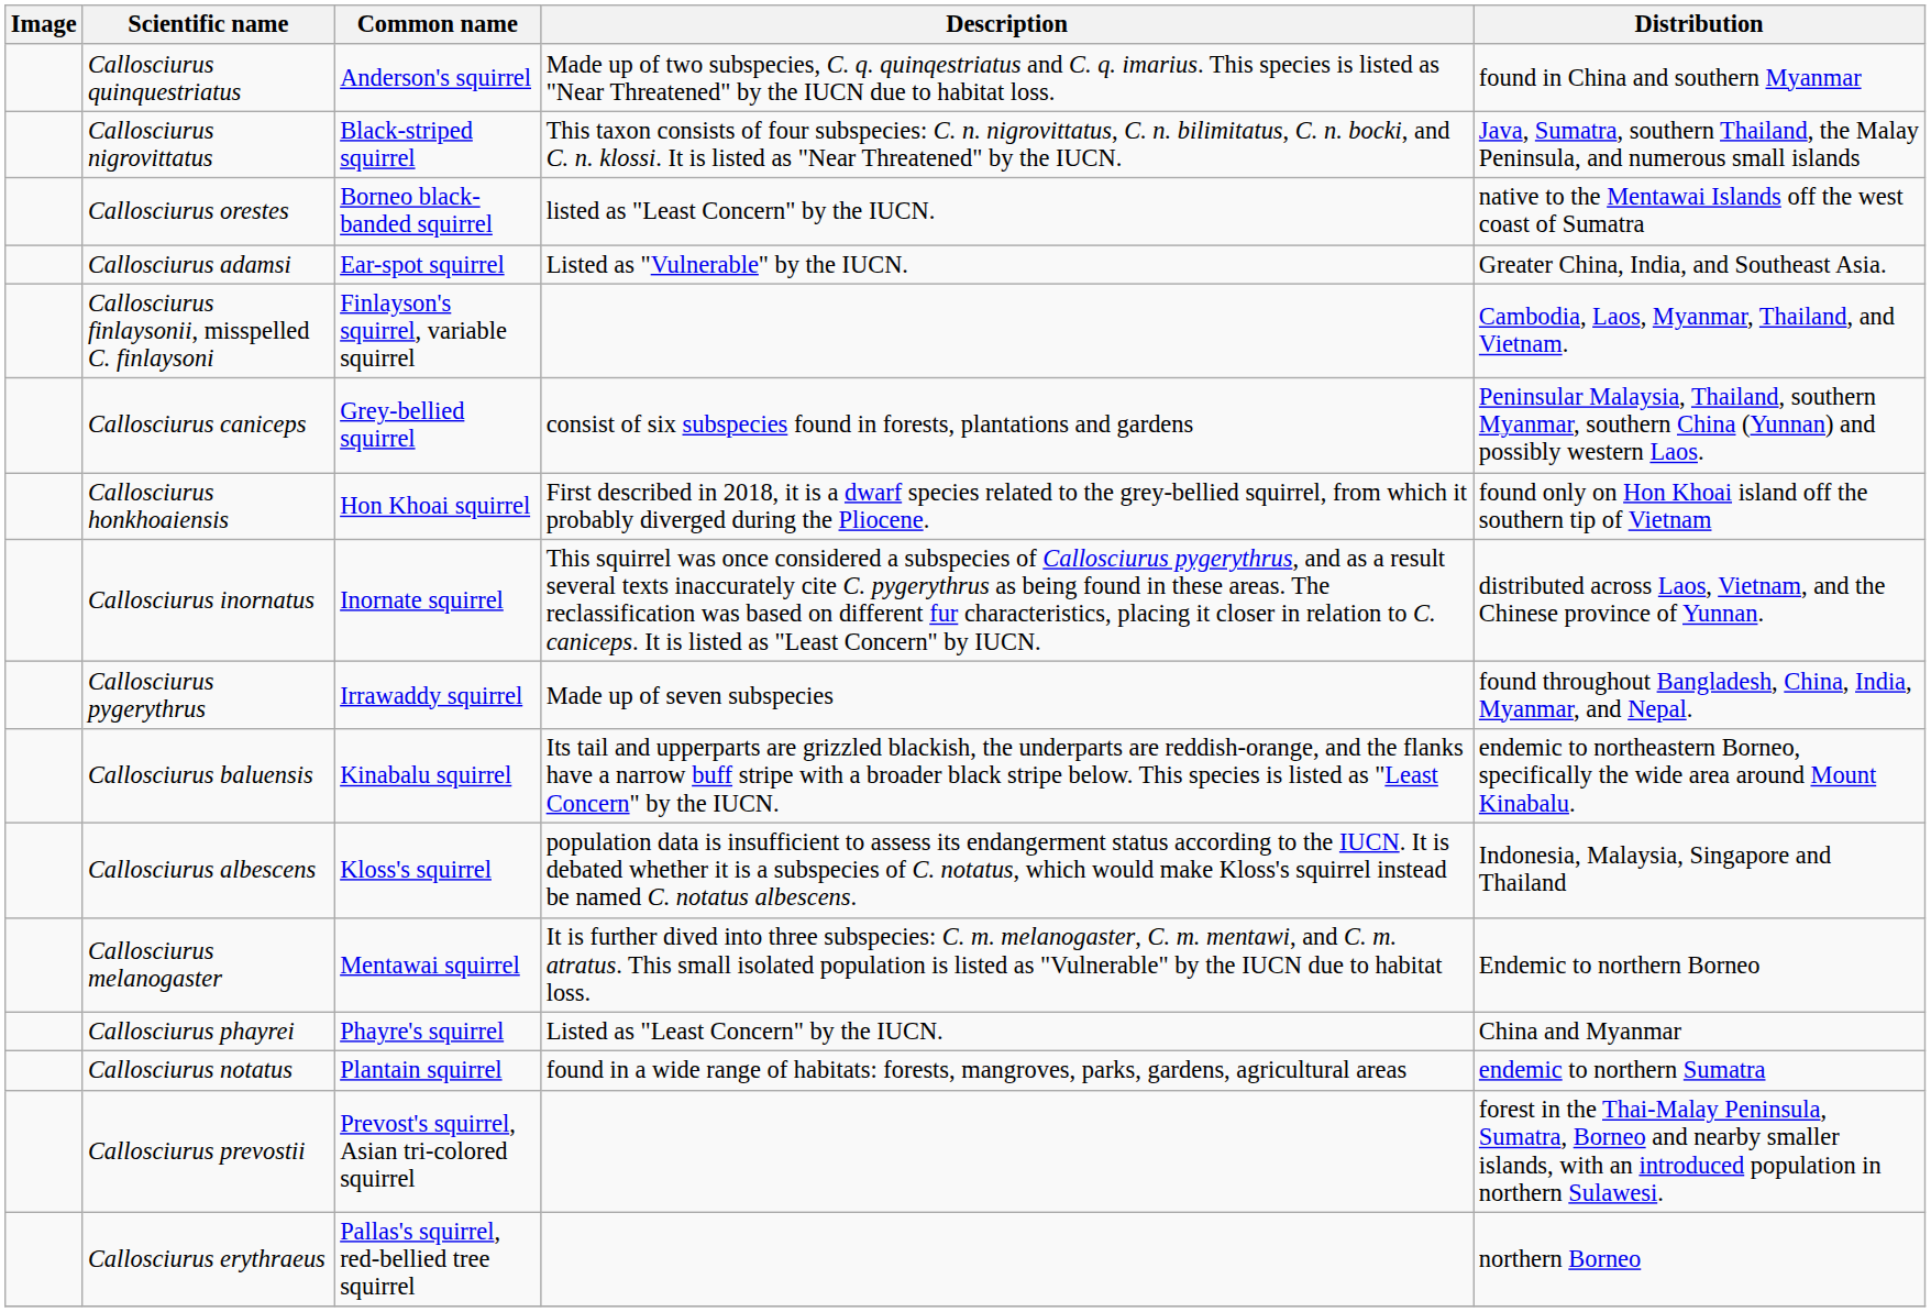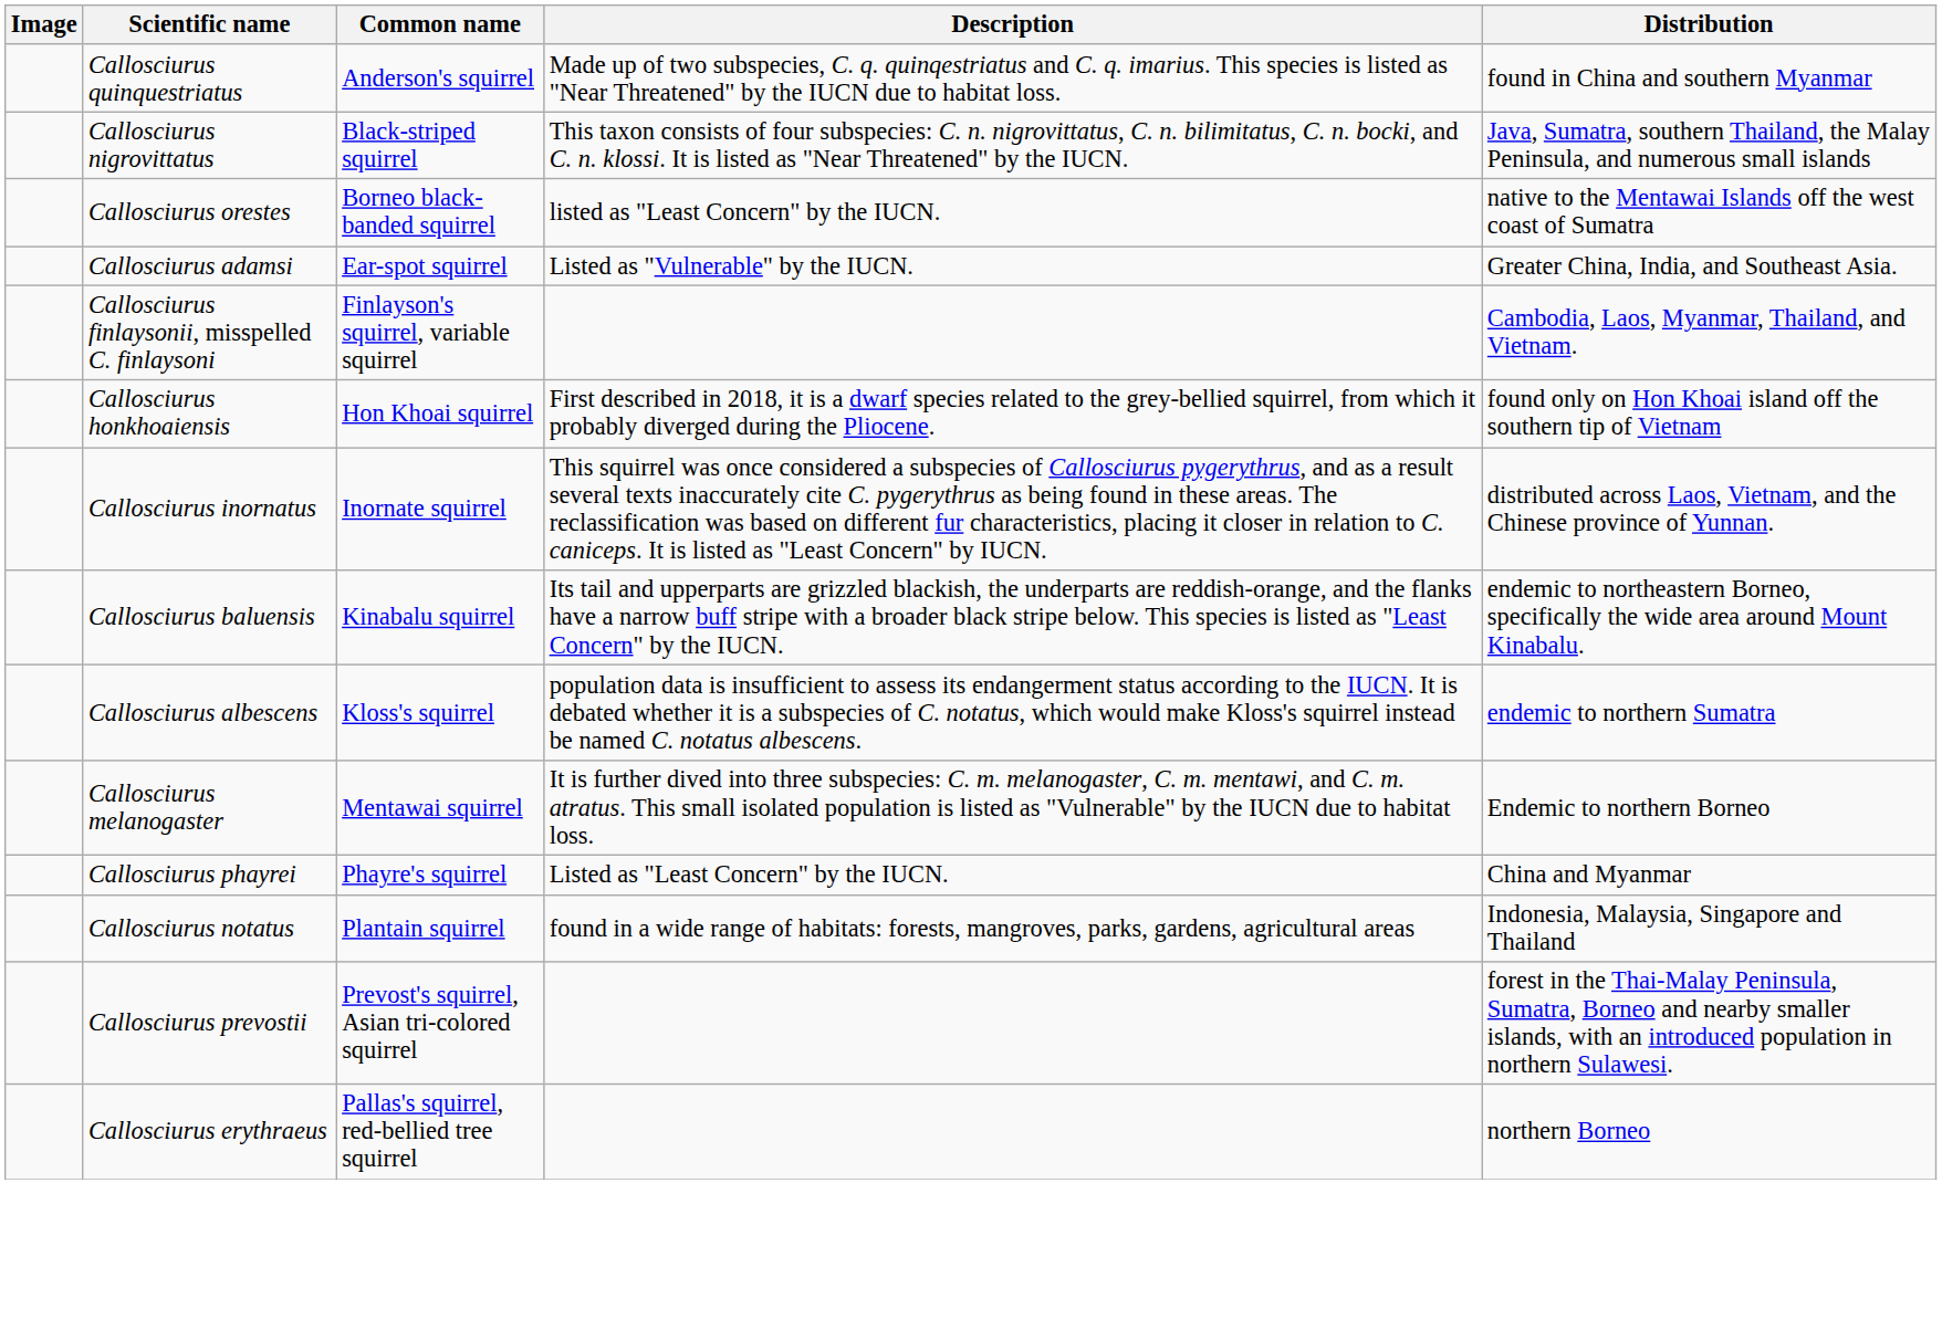 <table class="wikitable">
 <tr>
 <th>Image</th>
 <th>Scientific name</th>
 <th>Common name</th>
 <th>Description</th>
 <th>Distribution</th>
 </tr>
 <tr>
 <td></td>
 <td><em>Callosciurus quinquestriatus</em></td>
 <td><a href='#'>Anderson's squirrel</a></td>
 <td>Made up of two subspecies, <em>C. q. quinqestriatus</em> and <em>C. q. imarius</em>. This species is listed as "Near Threatened" by the IUCN due to habitat loss.</td>
 <td>found in China and southern <a href='#'>Myanmar</a></td>
 </tr>
 <tr>
 <td></td>
 <td><em>Callosciurus nigrovittatus</em></td>
 <td><a href='#'>Black-striped squirrel</a></td>
 <td>This taxon consists of four subspecies: <em>C. n. nigrovittatus</em>, <em>C. n. bilimitatus</em>, <em>C. n. bocki</em>, and <em>C. n. klossi</em>. It is listed as "Near Threatened" by the IUCN.</td>
 <td><a href='#'>Java</a>, <a href='#'>Sumatra</a>, southern <a href='#'>Thailand</a>, the Malay Peninsula, and numerous small islands</td>
 </tr>
 <tr>
 <td></td>
 <td><em>Callosciurus orestes</em></td>
 <td><a href='#'>Borneo black-banded squirrel</a></td>
 <td>listed as "Least Concern" by the IUCN.</td>
 <td>native to the <a href='#'>Mentawai Islands</a> off the west coast of Sumatra</td>
 </tr>
 <tr>
 <td></td>
 <td><em>Callosciurus adamsi</em></td>
 <td><a href='#'>Ear-spot squirrel</a></td>
 <td>Listed as "<a href='#'>Vulnerable</a>" by the IUCN.</td>
 <td>Greater China, India, and Southeast Asia.</td>
 </tr>
 <tr>
 <td></td>
 <td><em>Callosciurus finlaysonii</em>, misspelled <em>C. finlaysoni</em></td>
 <td><a href='#'>Finlayson's squirrel</a>, variable squirrel</td>
 <td></td>
 <td><a href='#'>Cambodia</a>, <a href='#'>Laos</a>, <a href='#'>Myanmar</a>, <a href='#'>Thailand</a>, and <a href='#'>Vietnam</a>.</td>
 </tr>
 <tr>
 <td></td>
-<td><em>Callosciurus caniceps</em></td>
-<td><a href='#'>Grey-bellied squirrel</a></td>
-<td>consist of six <a href='#'>subspecies</a> found in forests, plantations and gardens</td>
-<td><a href='#'>Peninsular Malaysia</a>, <a href='#'>Thailand</a>, southern <a href='#'>Myanmar</a>, southern <a href='#'>China</a> (<a href='#'>Yunnan</a>) and possibly western <a href='#'>Laos</a>.</td>
-</tr>
-<tr>
-<td></td>
 <td><em>Callosciurus honkhoaiensis</em></td>
 <td><a href='#'>Hon Khoai squirrel</a></td>
 <td>First described in 2018, it is a <a href='#'>dwarf</a> species related to the grey-bellied squirrel, from which it probably diverged during the <a href='#'>Pliocene</a>.</td>
 <td>found only on <a href='#'>Hon Khoai</a> island off the southern tip of <a href='#'>Vietnam</a></td>
 </tr>
 <tr>
 <td></td>
 <td><em>Callosciurus inornatus</em></td>
 <td><a href='#'>Inornate squirrel</a></td>
 <td>This squirrel was once considered a subspecies of <em><a href='#'>Callosciurus pygerythrus</a></em>, and as a result several texts inaccurately cite <em>C. pygerythrus</em> as being found in these areas. The reclassification was based on different <a href='#'>fur</a> characteristics, placing it closer in relation to <em>C. caniceps</em>. It is listed as "Least Concern" by IUCN.</td>
 <td>distributed across <a href='#'>Laos</a>, <a href='#'>Vietnam</a>, and the Chinese province of <a href='#'>Yunnan</a>.</td>
 </tr>
 <tr>
 <td></td>
-<td><em>Callosciurus pygerythrus</em></td>
-<td><a href='#'>Irrawaddy squirrel</a></td>
-<td>Made up of seven subspecies</td>
-<td>found throughout <a href='#'>Bangladesh</a>, <a href='#'>China</a>, <a href='#'>India</a>, <a href='#'>Myanmar</a>, and <a href='#'>Nepal</a>.</td>
-</tr>
-<tr>
-<td></td>
 <td><em>Callosciurus baluensis</em></td>
 <td><a href='#'>Kinabalu squirrel</a></td>
 <td>Its tail and upperparts are grizzled blackish, the underparts are reddish-orange, and the flanks have a narrow <a href='#'>buff</a> stripe with a broader black stripe below. This species is listed as "<a href='#'>Least Concern</a>" by the IUCN.</td>
 <td>endemic to northeastern Borneo, specifically the wide area around <a href='#'>Mount Kinabalu</a>.</td>
 </tr>
 <tr>
 <td></td>
 <td><em>Callosciurus albescens</em></td>
 <td><a href='#'>Kloss's squirrel</a></td>
 <td>population data is insufficient to assess its endangerment status according to the <a href='#'>IUCN</a>. It is debated whether it is a subspecies of <em>C. notatus</em>, which would make Kloss's squirrel instead be named <em>C. notatus albescens</em>.</td>
-<td>Indonesia, Malaysia, Singapore and Thailand</td>
+<td><a href='#'>endemic</a> to northern <a href='#'>Sumatra</a></td>
 </tr>
 <tr>
 <td></td>
 <td><em>Callosciurus melanogaster</em></td>
 <td><a href='#'>Mentawai squirrel</a></td>
 <td>It is further dived into three subspecies: <em>C. m. melanogaster</em>, <em>C. m. mentawi</em>, and <em>C. m. atratus</em>. This small isolated population is listed as "Vulnerable" by the IUCN due to habitat loss.</td>
 <td>Endemic to northern Borneo</td>
 </tr>
 <tr>
 <td></td>
 <td><em>Callosciurus phayrei</em></td>
 <td><a href='#'>Phayre's squirrel</a></td>
 <td>Listed as "Least Concern" by the IUCN.</td>
 <td>China and Myanmar</td>
 </tr>
 <tr>
 <td></td>
 <td><em>Callosciurus notatus</em></td>
 <td><a href='#'>Plantain squirrel</a></td>
 <td>found in  a wide range of habitats: forests, mangroves, parks, gardens, agricultural areas</td>
-<td><a href='#'>endemic</a> to northern <a href='#'>Sumatra</a></td>
+<td>Indonesia, Malaysia, Singapore and Thailand</td>
 </tr>
 <tr>
 <td></td>
 <td><em>Callosciurus prevostii</em></td>
 <td><a href='#'>Prevost's squirrel</a>, Asian tri-colored squirrel</td>
 <td></td>
 <td>forest in the <a href='#'>Thai-Malay Peninsula</a>, <a href='#'>Sumatra</a>, <a href='#'>Borneo</a> and nearby smaller islands, with an <a href='#'>introduced</a> population in northern <a href='#'>Sulawesi</a>.</td>
 </tr>
 <tr>
 <td></td>
 <td><em>Callosciurus erythraeus</em></td>
 <td><a href='#'>Pallas's squirrel</a>, red-bellied tree squirrel</td>
 <td></td>
 <td>northern <a href='#'>Borneo</a></td>
 </tr>
 <tr>
 </tr>
 </table>
